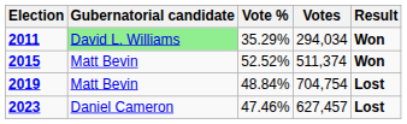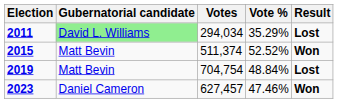 <table class="wikitable">
 <tr>
 <th>Election</th>
 <th>Gubernatorial candidate</th>
+<th>Votes</th>
 <th>Vote %</th>
-<th>Votes</th>
 <th>Result</th>
 </tr>
 <tr>
 <td><strong><a href='#'>2011</a></strong></td>
 <td style="background: lightgreen;"><a href='#'>David L. Williams</a></td>
+<td>294,034</td>
 <td>35.29%</td>
-<td>294,034</td>
-<td><strong>Won</strong> </td>
+<td><strong>Lost</strong> </td>
 </tr>
 <tr>
 <td><strong><a href='#'>2015</a></strong></td>
 <td><a href='#'>Matt Bevin</a></td>
+<td>511,374</td>
 <td>52.52%</td>
-<td>511,374</td>
 <td><strong>Won</strong> </td>
 </tr>
 <tr>
 <td><strong><a href='#'>2019</a></strong></td>
 <td><a href='#'>Matt Bevin</a></td>
+<td>704,754</td>
 <td>48.84%</td>
-<td>704,754</td>
 <td><strong>Lost</strong> </td>
 </tr>
 <tr>
 <td><strong><a href='#'>2023</a></strong></td>
 <td><a href='#'>Daniel Cameron</a></td>
+<td>627,457</td>
 <td>47.46%</td>
-<td>627,457</td>
-<td><strong>Lost</strong> </td>
+<td><strong>Won</strong> </td>
 </tr>
 </table>
